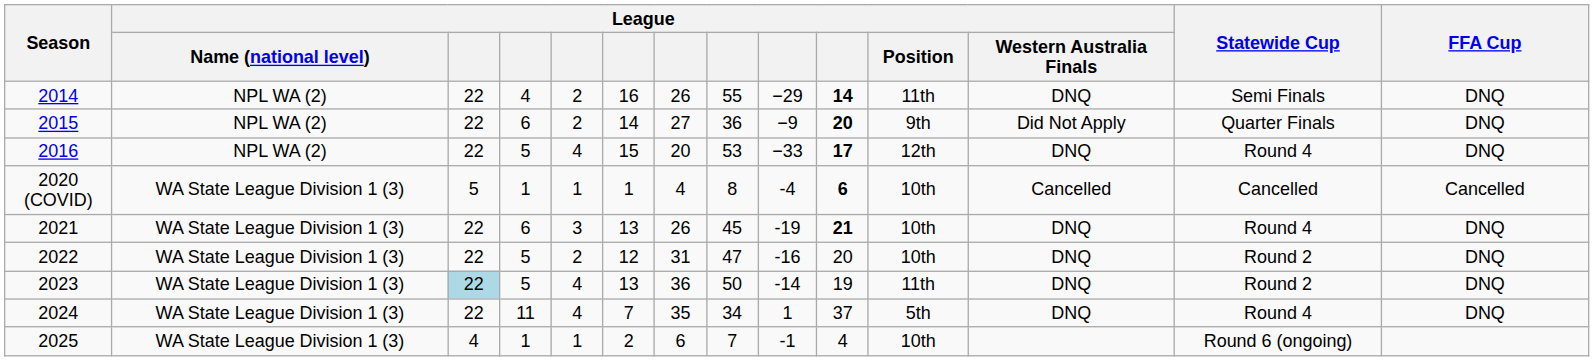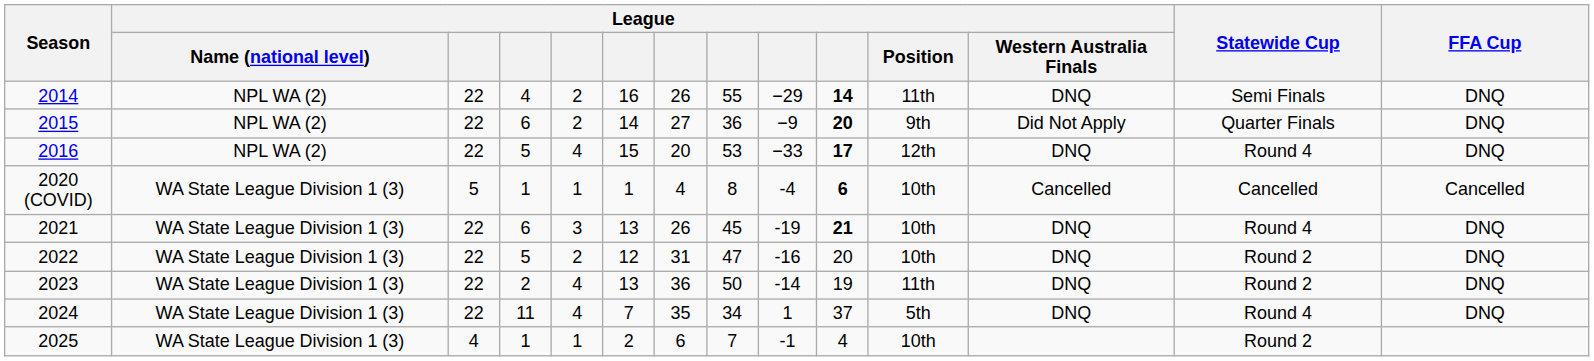 <table class="wikitable" style="text-align:center; font-size:85%;width:95%; text-align:center">
 <tr>
 <th rowspan="2" width="3%">Season</th>
 <th colspan="11" rowspan="1" width="28%">League</th>
 <th rowspan="2" width="8%"><a href='#'>Statewide Cup</a></th>
 <th rowspan="2" width="8%"><a href='#'>FFA Cup</a></th>
 </tr>
 <tr>
 <th width="13%">Name (<a href='#'>national level</a>)</th>
 <th width="2%"></th>
 <th width="2%"></th>
 <th width="2%"></th>
 <th width="2%"></th>
 <th width="2%"></th>
 <th width="2%"></th>
 <th width="2%"></th>
 <th width="2%"></th>
 <th width="2%">Position</th>
 <th width="8%">Western Australia Finals</th>
 </tr>
 <tr>
 <td><a href='#'>2014</a></td>
 <td>NPL WA (2)</td>
 <td>22</td>
 <td>4</td>
 <td>2</td>
 <td>16</td>
 <td>26</td>
 <td>55</td>
 <td>−29</td>
 <td><strong>14</strong></td>
 <td>11th</td>
 <td>DNQ</td>
 <td>Semi Finals</td>
 <td>DNQ</td>
 </tr>
 <tr>
 <td><a href='#'>2015</a></td>
 <td>NPL WA (2)</td>
 <td>22</td>
 <td>6</td>
 <td>2</td>
 <td>14</td>
 <td>27</td>
 <td>36</td>
 <td>−9</td>
 <td><strong>20</strong></td>
 <td>9th</td>
 <td>Did Not Apply</td>
 <td>Quarter Finals</td>
 <td>DNQ</td>
 </tr>
 <tr>
 <td><a href='#'>2016</a></td>
 <td>NPL WA (2)</td>
 <td>22</td>
 <td>5</td>
 <td>4</td>
 <td>15</td>
 <td>20</td>
 <td>53</td>
 <td>−33</td>
 <td><strong>17</strong></td>
 <td>12th</td>
 <td>DNQ</td>
 <td>Round 4</td>
 <td>DNQ</td>
 </tr>
 <tr>
 <td>2020 (COVID)</td>
 <td>WA State League Division 1 (3)</td>
 <td>5</td>
 <td>1</td>
 <td>1</td>
 <td>1</td>
 <td>4</td>
 <td>8</td>
 <td>-4</td>
 <td><strong>6</strong></td>
 <td>10th</td>
 <td>Cancelled</td>
 <td>Cancelled</td>
 <td>Cancelled</td>
 </tr>
 <tr>
 <td>2021</td>
 <td>WA State League Division 1 (3)</td>
 <td>22</td>
 <td>6</td>
 <td>3</td>
 <td>13</td>
 <td>26</td>
 <td>45</td>
 <td>-19</td>
 <td><strong>21</strong></td>
 <td>10th</td>
 <td>DNQ</td>
 <td>Round 4</td>
 <td>DNQ</td>
 </tr>
 <tr>
 <td>2022</td>
 <td>WA State League Division 1 (3)</td>
 <td>22</td>
 <td>5</td>
 <td>2</td>
 <td>12</td>
 <td>31</td>
 <td>47</td>
 <td>-16</td>
 <td>20</td>
 <td>10th</td>
 <td>DNQ</td>
 <td>Round 2</td>
 <td>DNQ</td>
 </tr>
 <tr>
 <td>2023</td>
 <td>WA State League Division 1 (3)</td>
-<td style="background: lightblue;">22</td>
-<td>5</td>
+<td>22</td>
+<td>2</td>
 <td>4</td>
 <td>13</td>
 <td>36</td>
 <td>50</td>
 <td>-14</td>
 <td>19</td>
 <td>11th</td>
 <td>DNQ</td>
 <td>Round 2</td>
 <td>DNQ</td>
 </tr>
 <tr>
 <td>2024</td>
 <td>WA State League Division 1 (3)</td>
 <td>22</td>
 <td>11</td>
 <td>4</td>
 <td>7</td>
 <td>35</td>
 <td>34</td>
 <td>1</td>
 <td>37</td>
 <td>5th</td>
 <td>DNQ</td>
 <td>Round 4</td>
 <td>DNQ</td>
 </tr>
 <tr>
 <td>2025</td>
 <td>WA State League Division 1 (3)</td>
 <td>4</td>
 <td>1</td>
 <td>1</td>
 <td>2</td>
 <td>6</td>
 <td>7</td>
 <td>-1</td>
 <td>4</td>
 <td>10th</td>
 <td></td>
-<td>Round 6 (ongoing)</td>
+<td>Round 2</td>
 <td></td>
 </tr>
 </table>
